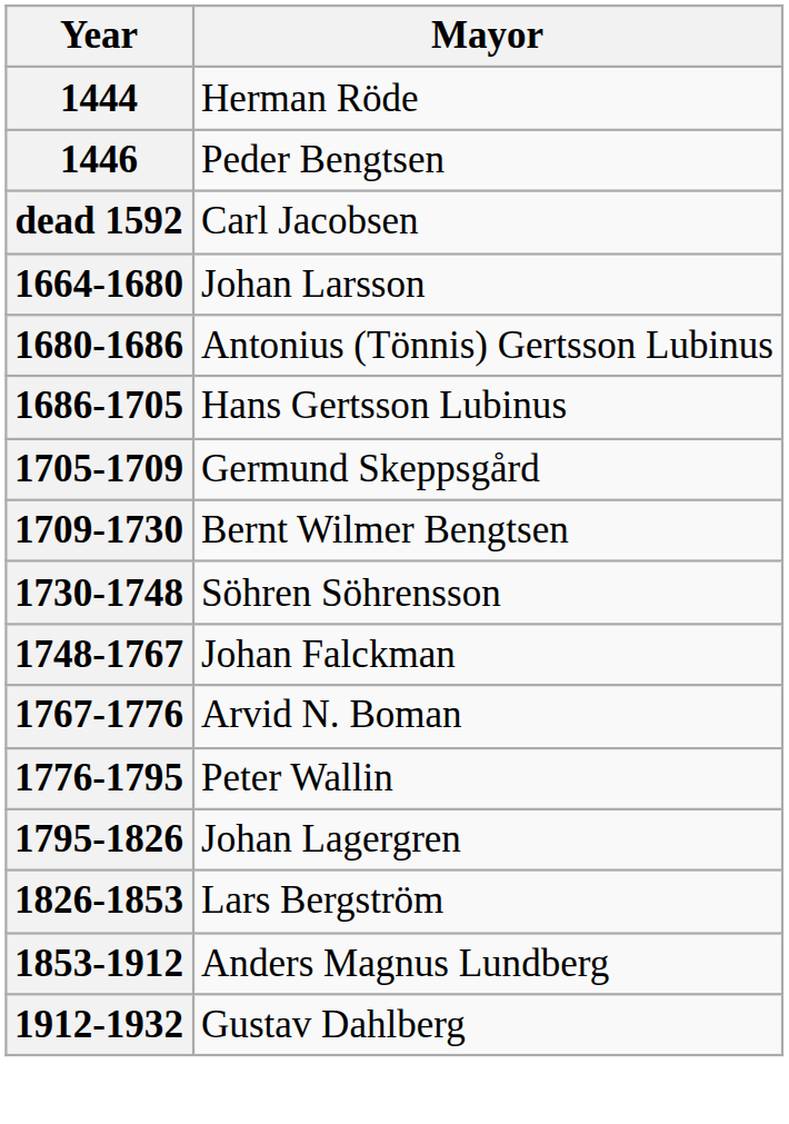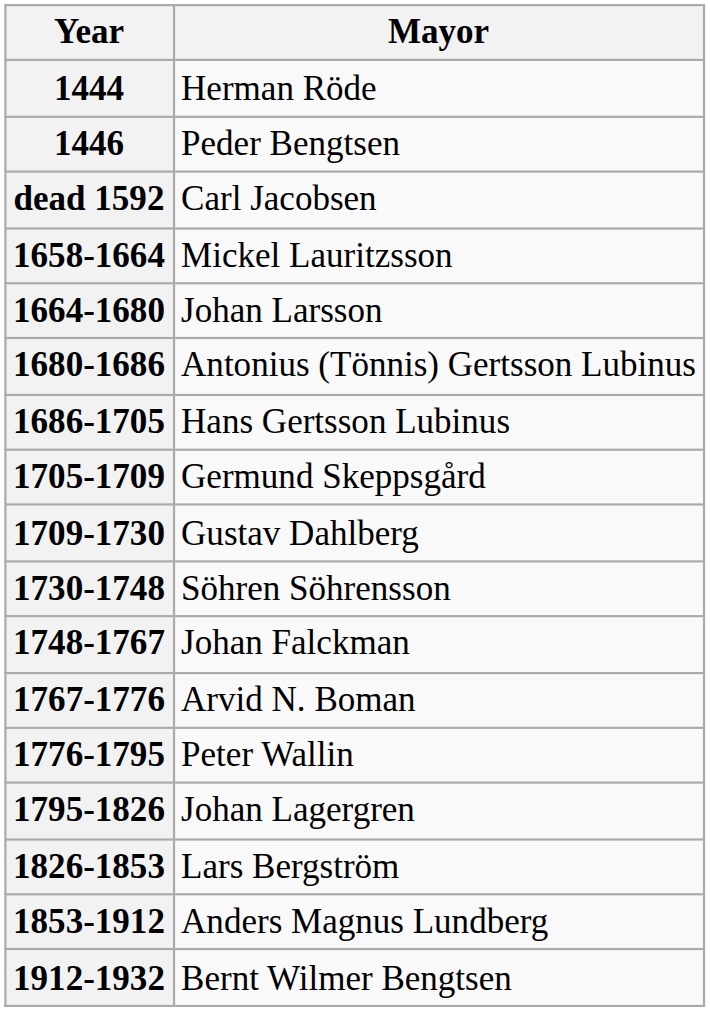 <table align=right class="wikitable">
 <tr>
 <th>Year</th>
 <th>Mayor</th>
 </tr>
 <tr>
 <th>1444</th>
 <td>Herman Röde</td>
 </tr>
 <tr>
 <th>1446</th>
 <td>Peder Bengtsen</td>
 </tr>
 <tr>
 <th>dead 1592</th>
 <td>Carl Jacobsen</td>
+</tr>
+<tr>
+<th>1658-1664</th>
+<td>Mickel Lauritzsson</td>
 </tr>
 <tr>
 <th>1664-1680</th>
 <td>Johan Larsson</td>
 </tr>
 <tr>
 <th>1680-1686</th>
 <td>Antonius (Tönnis) Gertsson Lubinus</td>
 </tr>
 <tr>
 <th>1686-1705</th>
 <td>Hans Gertsson Lubinus</td>
 </tr>
 <tr>
 <th>1705-1709</th>
 <td>Germund Skeppsgård</td>
 </tr>
 <tr>
 <th>1709-1730</th>
-<td>Bernt Wilmer Bengtsen</td>
+<td>Gustav Dahlberg</td>
 </tr>
 <tr>
 <th>1730-1748</th>
 <td>Söhren Söhrensson</td>
 </tr>
 <tr>
 <th>1748-1767</th>
 <td>Johan Falckman</td>
 </tr>
 <tr>
 <th>1767-1776</th>
 <td>Arvid N. Boman</td>
 </tr>
 <tr>
 <th>1776-1795</th>
 <td>Peter Wallin</td>
 </tr>
 <tr>
 <th>1795-1826</th>
 <td>Johan Lagergren</td>
 </tr>
 <tr>
 <th>1826-1853</th>
 <td>Lars Bergström</td>
 </tr>
 <tr>
 <th>1853-1912</th>
 <td>Anders Magnus Lundberg</td>
 </tr>
 <tr>
 <th>1912-1932</th>
-<td>Gustav Dahlberg</td>
+<td>Bernt Wilmer Bengtsen</td>
 </tr>
 </table>
